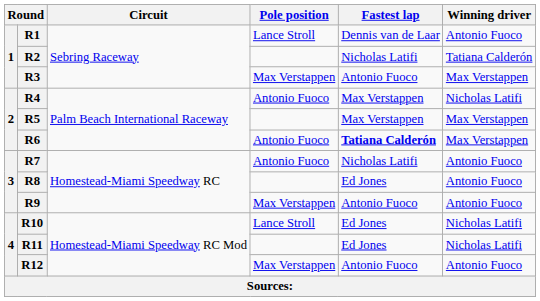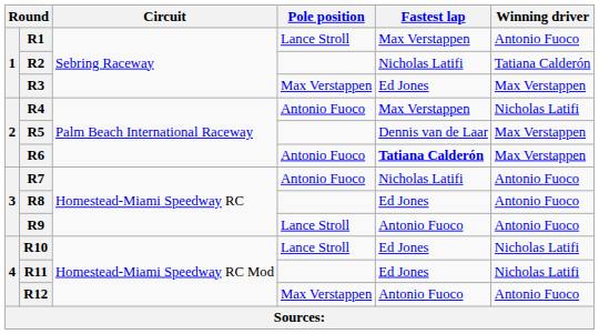 <table class="wikitable" border="1" style="font-size: 85%;">
 <tr>
 <th colspan=2>Round</th>
 <th>Circuit</th>
 <th><a href='#'>Pole position</a></th>
 <th><a href='#'>Fastest lap</a></th>
 <th>Winning driver</th>
 </tr>
 <tr>
 <th rowspan=3>1</th>
 <th>R1</th>
 <td rowspan=3><a href='#'>Sebring Raceway</a></td>
 <td nowrap> <a href='#'>Lance Stroll</a></td>
-<td nowrap> <a href='#'>Dennis van de Laar</a></td>
+<td nowrap> <a href='#'>Max Verstappen</a></td>
 <td nowrap> <a href='#'>Antonio Fuoco</a></td>
 </tr>
 <tr>
 <th>R2</th>
 <td></td>
 <td nowrap> <a href='#'>Nicholas Latifi</a></td>
 <td nowrap> <a href='#'>Tatiana Calderón</a></td>
 </tr>
 <tr>
 <th>R3</th>
 <td nowrap> <a href='#'>Max Verstappen</a></td>
-<td nowrap> <a href='#'>Antonio Fuoco</a></td>
+<td nowrap> <a href='#'>Ed Jones</a></td>
 <td nowrap> <a href='#'>Max Verstappen</a></td>
 </tr>
 <tr>
 <th rowspan=3>2</th>
 <th>R4</th>
 <td rowspan=3><a href='#'>Palm Beach International Raceway</a></td>
 <td nowrap> <a href='#'>Antonio Fuoco</a></td>
 <td nowrap> <a href='#'>Max Verstappen</a></td>
 <td nowrap> <a href='#'>Nicholas Latifi</a></td>
 </tr>
 <tr>
 <th>R5</th>
 <td></td>
-<td nowrap> <a href='#'>Max Verstappen</a></td>
+<td nowrap> <a href='#'>Dennis van de Laar</a></td>
 <td nowrap> <a href='#'>Max Verstappen</a></td>
 </tr>
 <tr>
 <th>R6</th>
 <td nowrap> <a href='#'>Antonio Fuoco</a></td>
 <td nowrap><strong> <a href='#'>Tatiana Calderón</a></strong></td>
 <td nowrap> <a href='#'>Max Verstappen</a></td>
 </tr>
 <tr>
 <th rowspan=3>3</th>
 <th>R7</th>
 <td rowspan=3><a href='#'>Homestead-Miami Speedway</a> RC</td>
 <td nowrap> <a href='#'>Antonio Fuoco</a></td>
 <td nowrap> <a href='#'>Nicholas Latifi</a></td>
 <td nowrap> <a href='#'>Antonio Fuoco</a></td>
 </tr>
 <tr>
 <th>R8</th>
 <td></td>
 <td nowrap> <a href='#'>Ed Jones</a></td>
 <td nowrap> <a href='#'>Antonio Fuoco</a></td>
 </tr>
 <tr>
 <th>R9</th>
-<td nowrap> <a href='#'>Max Verstappen</a></td>
+<td nowrap> <a href='#'>Lance Stroll</a></td>
 <td nowrap> <a href='#'>Antonio Fuoco</a></td>
 <td nowrap> <a href='#'>Antonio Fuoco</a></td>
 </tr>
 <tr>
 <th rowspan=3>4</th>
 <th>R10</th>
 <td rowspan=3 nowrap><a href='#'>Homestead-Miami Speedway</a> RC Mod</td>
 <td nowrap> <a href='#'>Lance Stroll</a></td>
 <td nowrap> <a href='#'>Ed Jones</a></td>
 <td nowrap> <a href='#'>Nicholas Latifi</a></td>
 </tr>
 <tr>
 <th>R11</th>
 <td></td>
 <td nowrap> <a href='#'>Ed Jones</a></td>
 <td nowrap> <a href='#'>Nicholas Latifi</a></td>
 </tr>
 <tr>
 <th>R12</th>
 <td nowrap> <a href='#'>Max Verstappen</a></td>
 <td nowrap> <a href='#'>Antonio Fuoco</a></td>
 <td nowrap> <a href='#'>Antonio Fuoco</a></td>
 </tr>
 <tr>
 <th colspan="6">Sources: </th>
 </tr>
 </table>
